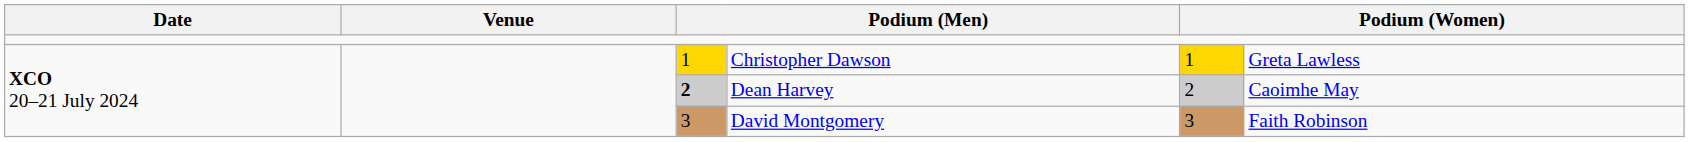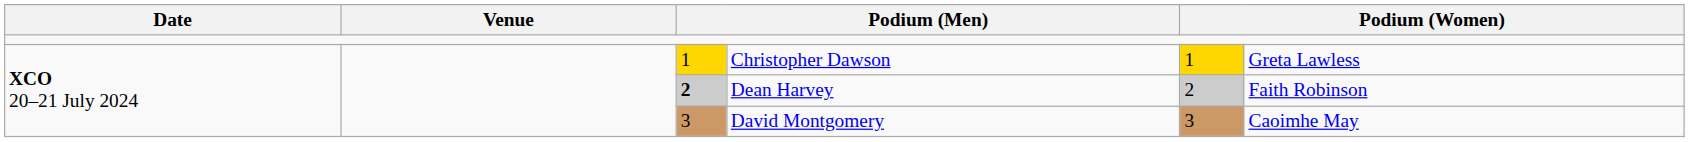 <table class="wikitable" width=70%>
 <tr>
 <th>Date</th>
 <th width=20%>Venue</th>
 <th colspan=2 width=30%>Podium (Men)</th>
 <th colspan=2 width=30%>Podium (Women)</th>
 </tr>
 <tr>
 <td colspan=6></td>
 </tr>
 <tr>
 <td rowspan=3><strong>XCO</strong> <br> 20–21 July 2024</td>
 <td rowspan=3><br></td>
 <td bgcolor=FFD700>1</td>
 <td><a href='#'>Christopher Dawson</a></td>
 <td bgcolor=FFD700>1</td>
 <td><a href='#'>Greta Lawless</a></td>
 </tr>
 <tr>
 <td bgcolor=CCCCCC><strong>2</strong></td>
 <td><a href='#'>Dean Harvey</a></td>
 <td bgcolor=CCCCCC>2</td>
-<td><a href='#'>Caoimhe May</a></td>
+<td><a href='#'>Faith Robinson</a></td>
 </tr>
 <tr>
 <td bgcolor=CC9966>3</td>
 <td><a href='#'>David Montgomery</a></td>
 <td bgcolor=CC9966>3</td>
-<td><a href='#'>Faith Robinson</a></td>
+<td><a href='#'>Caoimhe May</a></td>
 </tr>
 </table>
